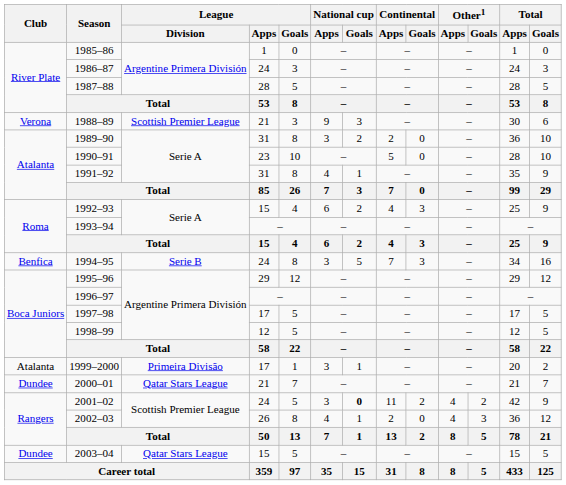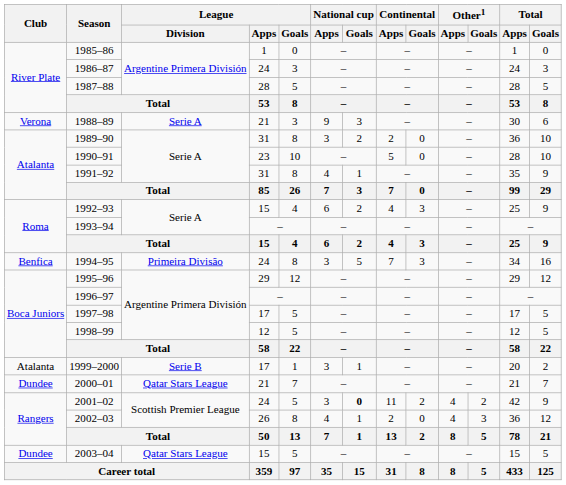 <table class="wikitable" style="text-align:center">
 <tr>
 <th rowspan="2">Club</th>
 <th rowspan="2">Season</th>
 <th colspan="3">League</th>
 <th colspan="2">National cup</th>
 <th colspan="2">Continental</th>
 <th colspan="2">Other<sup>1</sup></th>
 <th colspan="2">Total</th>
 </tr>
 <tr>
 <th>Division</th>
 <th>Apps</th>
 <th>Goals</th>
 <th>Apps</th>
 <th>Goals</th>
 <th>Apps</th>
 <th>Goals</th>
 <th>Apps</th>
 <th>Goals</th>
 <th>Apps</th>
 <th>Goals</th>
 </tr>
 <tr>
 <td rowspan="4"><a href='#'>River Plate</a></td>
 <td>1985–86</td>
 <td rowspan="3"><a href='#'>Argentine Primera División</a></td>
 <td>1</td>
 <td>0</td>
 <td colspan="2">–</td>
 <td colspan="2">–</td>
 <td colspan="2">–</td>
 <td>1</td>
 <td>0</td>
 </tr>
 <tr>
 <td>1986–87</td>
 <td>24</td>
 <td>3</td>
 <td colspan="2">–</td>
 <td colspan="2">–</td>
 <td colspan="2">–</td>
 <td>24</td>
 <td>3</td>
 </tr>
 <tr>
 <td>1987–88</td>
 <td>28</td>
 <td>5</td>
 <td colspan="2">–</td>
 <td colspan="2">–</td>
 <td colspan="2">–</td>
 <td>28</td>
 <td>5</td>
 </tr>
 <tr>
 <th colspan="2">Total</th>
 <th>53</th>
 <th>8</th>
 <th colspan="2">–</th>
 <th colspan="2">–</th>
 <th colspan="2">–</th>
 <th>53</th>
 <th>8</th>
 </tr>
 <tr>
 <td><a href='#'>Verona</a></td>
 <td>1988–89</td>
-<td><a href='#'>Scottish Premier League</a></td>
+<td><a href='#'>Serie A</a></td>
 <td>21</td>
 <td>3</td>
 <td>9</td>
 <td>3</td>
 <td colspan="2">–</td>
 <td colspan="2">–</td>
 <td>30</td>
 <td>6</td>
 </tr>
 <tr>
 <td rowspan="4"><a href='#'>Atalanta</a></td>
 <td>1989–90</td>
 <td rowspan="3">Serie A</td>
 <td>31</td>
 <td>8</td>
 <td>3</td>
 <td>2</td>
 <td>2</td>
 <td>0</td>
 <td colspan="2">–</td>
 <td>36</td>
 <td>10</td>
 </tr>
 <tr>
 <td>1990–91</td>
 <td>23</td>
 <td>10</td>
 <td colspan="2">–</td>
 <td>5</td>
 <td>0</td>
 <td colspan="2">–</td>
 <td>28</td>
 <td>10</td>
 </tr>
 <tr>
 <td>1991–92</td>
 <td>31</td>
 <td>8</td>
 <td>4</td>
 <td>1</td>
 <td colspan="2">–</td>
 <td colspan="2">–</td>
 <td>35</td>
 <td>9</td>
 </tr>
 <tr>
 <th colspan="2">Total</th>
 <th>85</th>
 <th>26</th>
 <th>7</th>
 <th>3</th>
 <th>7</th>
 <th>0</th>
 <th colspan="2">–</th>
 <th>99</th>
 <th>29</th>
 </tr>
 <tr>
 <td rowspan="3"><a href='#'>Roma</a></td>
 <td>1992–93</td>
 <td rowspan="2">Serie A</td>
 <td>15</td>
 <td>4</td>
 <td>6</td>
 <td>2</td>
 <td>4</td>
 <td>3</td>
 <td colspan="2">–</td>
 <td>25</td>
 <td>9</td>
 </tr>
 <tr>
 <td>1993–94</td>
 <td colspan="2">–</td>
 <td colspan="2">–</td>
 <td colspan="2">–</td>
 <td colspan="2">–</td>
 <td colspan="2">–</td>
 </tr>
 <tr>
 <th colspan="2">Total</th>
 <th>15</th>
 <th>4</th>
 <th>6</th>
 <th>2</th>
 <th>4</th>
 <th>3</th>
 <th colspan="2">–</th>
 <th>25</th>
 <th>9</th>
 </tr>
 <tr>
 <td><a href='#'>Benfica</a></td>
 <td>1994–95</td>
-<td><a href='#'>Serie B</a></td>
+<td><a href='#'>Primeira Divisão</a></td>
 <td>24</td>
 <td>8</td>
 <td>3</td>
 <td>5</td>
 <td>7</td>
 <td>3</td>
 <td colspan="2">–</td>
 <td>34</td>
 <td>16</td>
 </tr>
 <tr>
 <td rowspan="5"><a href='#'>Boca Juniors</a></td>
 <td>1995–96</td>
 <td rowspan="4">Argentine Primera División</td>
 <td>29</td>
 <td>12</td>
 <td colspan="2">–</td>
 <td colspan="2">–</td>
 <td colspan="2">–</td>
 <td>29</td>
 <td>12</td>
 </tr>
 <tr>
 <td>1996–97</td>
 <td colspan="2">–</td>
 <td colspan="2">–</td>
 <td colspan="2">–</td>
 <td colspan="2">–</td>
 <td colspan="2">–</td>
 </tr>
 <tr>
 <td>1997–98</td>
 <td>17</td>
 <td>5</td>
 <td colspan="2">–</td>
 <td colspan="2">–</td>
 <td colspan="2">–</td>
 <td>17</td>
 <td>5</td>
 </tr>
 <tr>
 <td>1998–99</td>
 <td>12</td>
 <td>5</td>
 <td colspan="2">–</td>
 <td colspan="2">–</td>
 <td colspan="2">–</td>
 <td>12</td>
 <td>5</td>
 </tr>
 <tr>
 <th colspan="2">Total</th>
 <th>58</th>
 <th>22</th>
 <th colspan="2">–</th>
 <th colspan="2">–</th>
 <th colspan="2">–</th>
 <th>58</th>
 <th>22</th>
 </tr>
 <tr>
 <td>Atalanta</td>
 <td>1999–2000</td>
-<td><a href='#'>Primeira Divisão</a></td>
+<td><a href='#'>Serie B</a></td>
 <td>17</td>
 <td>1</td>
 <td>3</td>
 <td>1</td>
 <td colspan="2">–</td>
 <td colspan="2">–</td>
 <td>20</td>
 <td>2</td>
 </tr>
 <tr>
 <td><a href='#'>Dundee</a></td>
 <td>2000–01</td>
 <td><a href='#'>Qatar Stars League</a></td>
 <td>21</td>
 <td>7</td>
 <td colspan="2">–</td>
 <td colspan="2">–</td>
 <td colspan="2">–</td>
 <td>21</td>
 <td>7</td>
 </tr>
 <tr>
 <td rowspan="3"><a href='#'>Rangers</a></td>
 <td>2001–02</td>
 <td rowspan="2">Scottish Premier League</td>
 <td>24</td>
 <td>5</td>
 <td>3</td>
 <td><strong>0</strong></td>
 <td>11</td>
 <td>2</td>
 <td>4</td>
 <td>2</td>
 <td>42</td>
 <td>9</td>
 </tr>
 <tr>
 <td>2002–03</td>
 <td>26</td>
 <td>8</td>
 <td>4</td>
 <td>1</td>
 <td>2</td>
 <td>0</td>
 <td>4</td>
 <td>3</td>
 <td>36</td>
 <td>12</td>
 </tr>
 <tr>
 <th colspan="2">Total</th>
 <th>50</th>
 <th>13</th>
 <th>7</th>
 <th>1</th>
 <th>13</th>
 <th>2</th>
 <th>8</th>
 <th>5</th>
 <th>78</th>
 <th>21</th>
 </tr>
 <tr>
 <td><a href='#'>Dundee</a></td>
 <td>2003–04</td>
 <td><a href='#'>Qatar Stars League</a></td>
 <td>15</td>
 <td>5</td>
 <td colspan="2">–</td>
 <td colspan="2">–</td>
 <td colspan="2">–</td>
 <td>15</td>
 <td>5</td>
 </tr>
 <tr>
 <th colspan="3">Career total</th>
 <th>359</th>
 <th>97</th>
 <th>35</th>
 <th>15</th>
 <th>31</th>
 <th>8</th>
 <th>8</th>
 <th>5</th>
 <th>433</th>
 <th>125</th>
 </tr>
 </table>
